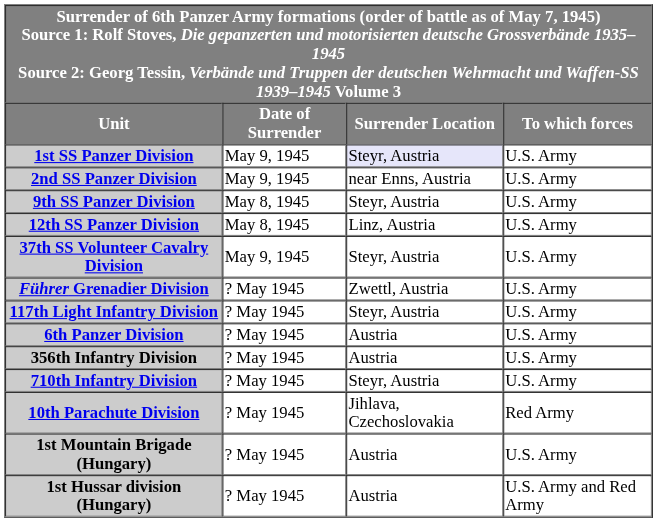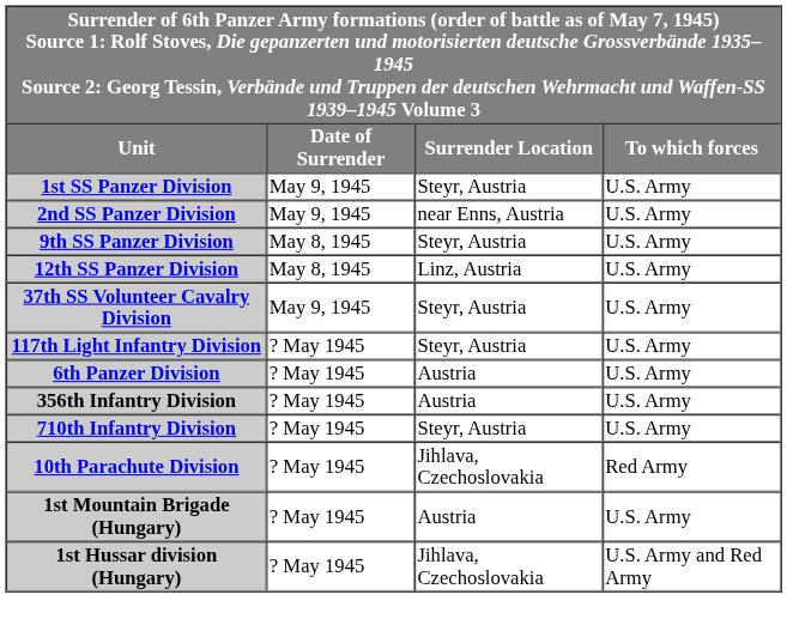 <table style="float: right;" border="1" cellpadding="1" cellspacing="0" style="font-size: 85%; border: gray solid 1px; border-collapse: collapse; text-align: center;">
 <tr style="background-color:Grey; color:white;">
 <th colspan="4">Surrender of 6th Panzer Army formations (order of battle as of May 7, 1945)<br>Source 1: Rolf Stoves, <em>Die gepanzerten und motorisierten deutsche Grossverbände 1935–1945</em><br>Source 2: Georg Tessin, <em>Verbände und Truppen der deutschen Wehrmacht und Waffen-SS 1939–1945</em> Volume 3</th>
 </tr>
 <tr>
 </tr>
 <tr style="background-color:Grey; color:white;">
 <th>Unit</th>
 <th>Date of Surrender</th>
 <th>Surrender Location</th>
 <th>To which forces</th>
 </tr>
 <tr>
 <th ROWSPAN=1 style="background:#ccc;" style="border-bottom:1px solid gray;"><a href='#'>1st SS Panzer Division</a></th>
 <td>May 9, 1945</td>
-<td style="background: lavender;">Steyr, Austria</td>
+<td>Steyr, Austria</td>
 <td>U.S. Army</td>
 </tr>
 <tr>
 <th ROWSPAN=1 style="background:#ccc;" style="border-bottom:1px solid gray;"><a href='#'>2nd SS Panzer Division</a></th>
 <td>May 9, 1945</td>
 <td>near Enns, Austria</td>
 <td>U.S. Army</td>
 </tr>
 <tr>
 <th ROWSPAN=1 style="background:#ccc;" style="border-bottom:1px solid gray;"><a href='#'>9th SS Panzer Division</a></th>
 <td>May 8, 1945</td>
 <td>Steyr, Austria</td>
 <td>U.S. Army</td>
 </tr>
 <tr>
 <th ROWSPAN=1 style="background:#ccc;" style="border-bottom:1px solid gray;"><a href='#'>12th SS Panzer Division</a></th>
 <td>May 8, 1945</td>
 <td>Linz, Austria</td>
 <td>U.S. Army</td>
 </tr>
 <tr>
 <th ROWSPAN=1 style="background:#ccc;" style="border-bottom:1px solid gray;"><a href='#'>37th SS Volunteer Cavalry Division</a></th>
 <td>May 9, 1945</td>
 <td>Steyr, Austria</td>
-<td>U.S. Army</td>
-</tr>
-<tr>
-<th ROWSPAN=1 style="background:#ccc;" style="border-bottom:1px solid gray;"><a href='#'><em>Führer</em> Grenadier Division</a></th>
-<td>? May 1945</td>
-<td>Zwettl, Austria</td>
 <td>U.S. Army</td>
 </tr>
 <tr>
 <th ROWSPAN=1 style="background:#ccc;" style="border-bottom:1px solid gray;"><a href='#'>117th Light Infantry Division</a></th>
 <td>? May 1945</td>
 <td>Steyr, Austria</td>
 <td>U.S. Army</td>
 </tr>
 <tr>
 <th ROWSPAN=1 style="background:#ccc;" style="border-bottom:1px solid gray;"><a href='#'>6th Panzer Division</a></th>
 <td>? May 1945</td>
 <td>Austria</td>
 <td>U.S. Army</td>
 </tr>
 <tr>
 <th ROWSPAN=1 style="background:#ccc;" style="border-bottom:1px solid gray;">356th Infantry Division</th>
 <td>? May 1945</td>
 <td>Austria</td>
 <td>U.S. Army</td>
 </tr>
 <tr>
 <th ROWSPAN=1 style="background:#ccc;" style="border-bottom:1px solid gray;"><a href='#'>710th Infantry Division</a></th>
 <td>? May 1945</td>
 <td>Steyr, Austria</td>
 <td>U.S. Army</td>
 </tr>
 <tr>
 <th ROWSPAN=1 style="background:#ccc;" style="border-bottom:1px solid gray;"><a href='#'>10th Parachute Division</a></th>
 <td>? May 1945</td>
 <td>Jihlava, Czechoslovakia</td>
 <td>Red Army</td>
 </tr>
 <tr>
 <th ROWSPAN=1 style="background:#ccc;" style="border-bottom:1px solid gray;">1st Mountain Brigade (Hungary)</th>
 <td>? May 1945</td>
 <td>Austria</td>
 <td>U.S. Army</td>
 </tr>
 <tr>
 <th ROWSPAN=1 style="background:#ccc;" style="border-bottom:1px solid gray;">1st Hussar division (Hungary)</th>
 <td>? May 1945</td>
-<td>Austria</td>
+<td>Jihlava, Czechoslovakia</td>
 <td>U.S. Army and Red Army</td>
 </tr>
 <tr>
 </tr>
 </table>
